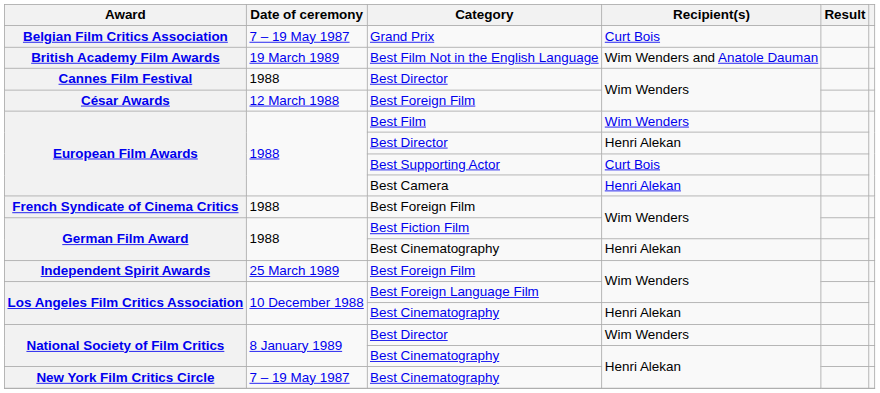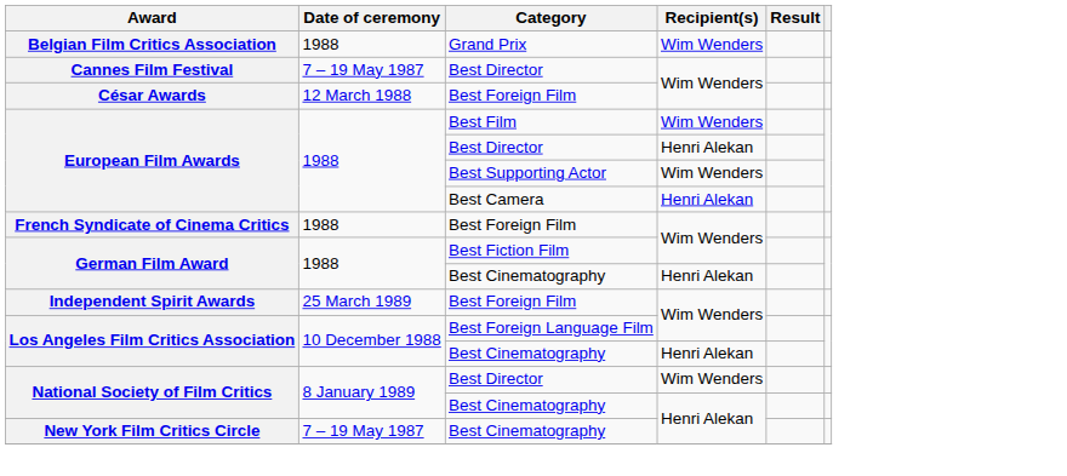 <table class="wikitable plainrowheaders sortable">
 <tr>
 <th scope="col">Award</th>
 <th scope="col">Date of ceremony</th>
 <th scope="col">Category</th>
 <th scope="col">Recipient(s)</th>
 <th scope="col">Result</th>
 <th scope="col" class="unsortable"></th>
 </tr>
 <tr>
 <th scope="row"><a href='#'>Belgian Film Critics Association</a></th>
-<td rowspan="1"><a href='#'>7 – 19 May 1987</a></td>
+<td rowspan="1">1988</td>
 <td><a href='#'>Grand Prix</a></td>
-<td rowspan="1"><a href='#'>Curt Bois</a></td>
-<td></td>
-<td rowspan="1"></td>
-</tr>
-<tr>
-<th scope="row"><a href='#'>British Academy Film Awards</a></th>
-<td rowspan="1"><a href='#'>19 March 1989</a></td>
-<td><a href='#'>Best Film Not in the English Language</a></td>
-<td>Wim Wenders and <a href='#'>Anatole Dauman</a></td>
+<td><a href='#'>Wim Wenders</a></td>
 <td></td>
 <td rowspan="1"></td>
 </tr>
 <tr>
 <th scope="row"><a href='#'>Cannes Film Festival</a></th>
-<td rowspan="1">1988</td>
+<td rowspan="1"><a href='#'>7 – 19 May 1987</a></td>
 <td><a href='#'>Best Director</a></td>
 <td rowspan="2">Wim Wenders</td>
 <td></td>
 <td rowspan="1"></td>
 </tr>
 <tr>
 <th scope="row"><a href='#'>César Awards</a></th>
 <td rowspan="1"><a href='#'>12 March 1988</a></td>
 <td><a href='#'>Best Foreign Film</a></td>
 <td></td>
 <td rowspan="1"></td>
 </tr>
 <tr>
 <th scope="row" rowspan=4><a href='#'>European Film Awards</a></th>
 <td rowspan="4"><a href='#'>1988</a></td>
 <td><a href='#'>Best Film</a></td>
 <td><a href='#'>Wim Wenders</a></td>
 <td></td>
 <td rowspan="4"></td>
 </tr>
 <tr>
 <td><a href='#'>Best Director</a></td>
 <td>Henri Alekan</td>
 <td></td>
 </tr>
 <tr>
 <td><a href='#'>Best Supporting Actor</a></td>
-<td rowspan="1"><a href='#'>Curt Bois</a></td>
+<td>Wim Wenders</td>
 <td></td>
 </tr>
 <tr>
 <td>Best Camera</td>
 <td rowspan="1"><a href='#'>Henri Alekan</a></td>
 <td></td>
 </tr>
 <tr>
 <th scope="row"><a href='#'>French Syndicate of Cinema Critics</a></th>
 <td rowspan="1">1988</td>
 <td>Best Foreign Film</td>
 <td rowspan="2">Wim Wenders</td>
 <td></td>
 <td rowspan="1"></td>
 </tr>
 <tr>
 <th scope="row" rowspan=2><a href='#'>German Film Award</a></th>
 <td rowspan="2">1988</td>
 <td><a href='#'>Best Fiction Film</a></td>
 <td></td>
 <td rowspan="2"></td>
 </tr>
 <tr>
 <td>Best Cinematography</td>
 <td rowspan="1">Henri Alekan</td>
 <td></td>
 </tr>
 <tr>
 <th scope="row"><a href='#'>Independent Spirit Awards</a></th>
 <td rowspan="1"><a href='#'>25 March 1989</a></td>
 <td><a href='#'>Best Foreign Film</a></td>
 <td rowspan="2">Wim Wenders</td>
 <td></td>
 <td rowspan="1"></td>
 </tr>
 <tr>
 <th scope="row" rowspan=2><a href='#'>Los Angeles Film Critics Association</a></th>
 <td rowspan="2"><a href='#'>10 December 1988</a></td>
 <td><a href='#'>Best Foreign Language Film</a></td>
 <td></td>
 <td rowspan="2"></td>
 </tr>
 <tr>
 <td><a href='#'>Best Cinematography</a></td>
 <td>Henri Alekan</td>
 <td></td>
 </tr>
 <tr>
 <th scope="row" rowspan=2><a href='#'>National Society of Film Critics</a></th>
 <td rowspan="2"><a href='#'>8 January 1989</a></td>
 <td><a href='#'>Best Director</a></td>
 <td>Wim Wenders</td>
 <td></td>
 <td rowspan="1"></td>
 </tr>
 <tr>
 <td><a href='#'>Best Cinematography</a></td>
 <td rowspan="2">Henri Alekan</td>
 <td></td>
 <td rowspan="1"></td>
 </tr>
 <tr>
 <th scope="row"><a href='#'>New York Film Critics Circle</a></th>
 <td rowspan="1"><a href='#'>7 – 19 May 1987</a></td>
 <td><a href='#'>Best Cinematography</a></td>
 <td></td>
 <td rowspan="1"></td>
 </tr>
 <tr>
 </tr>
 </table>
